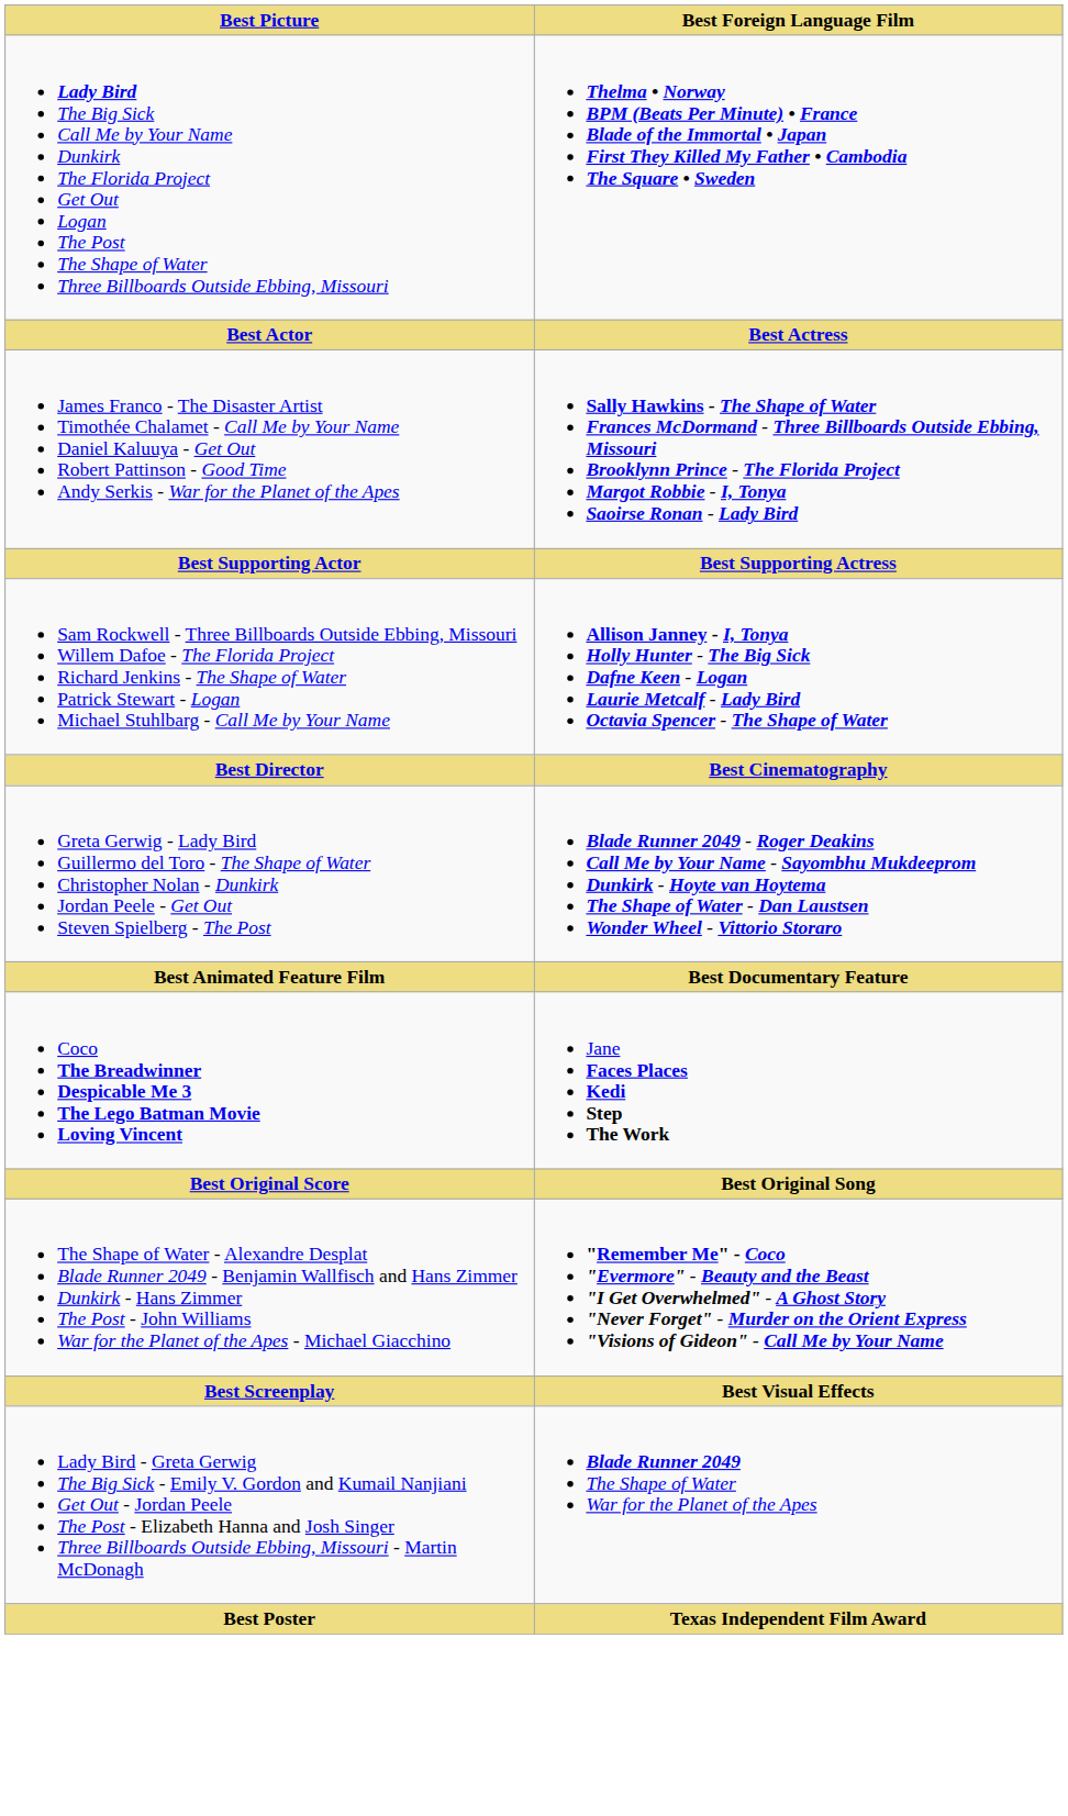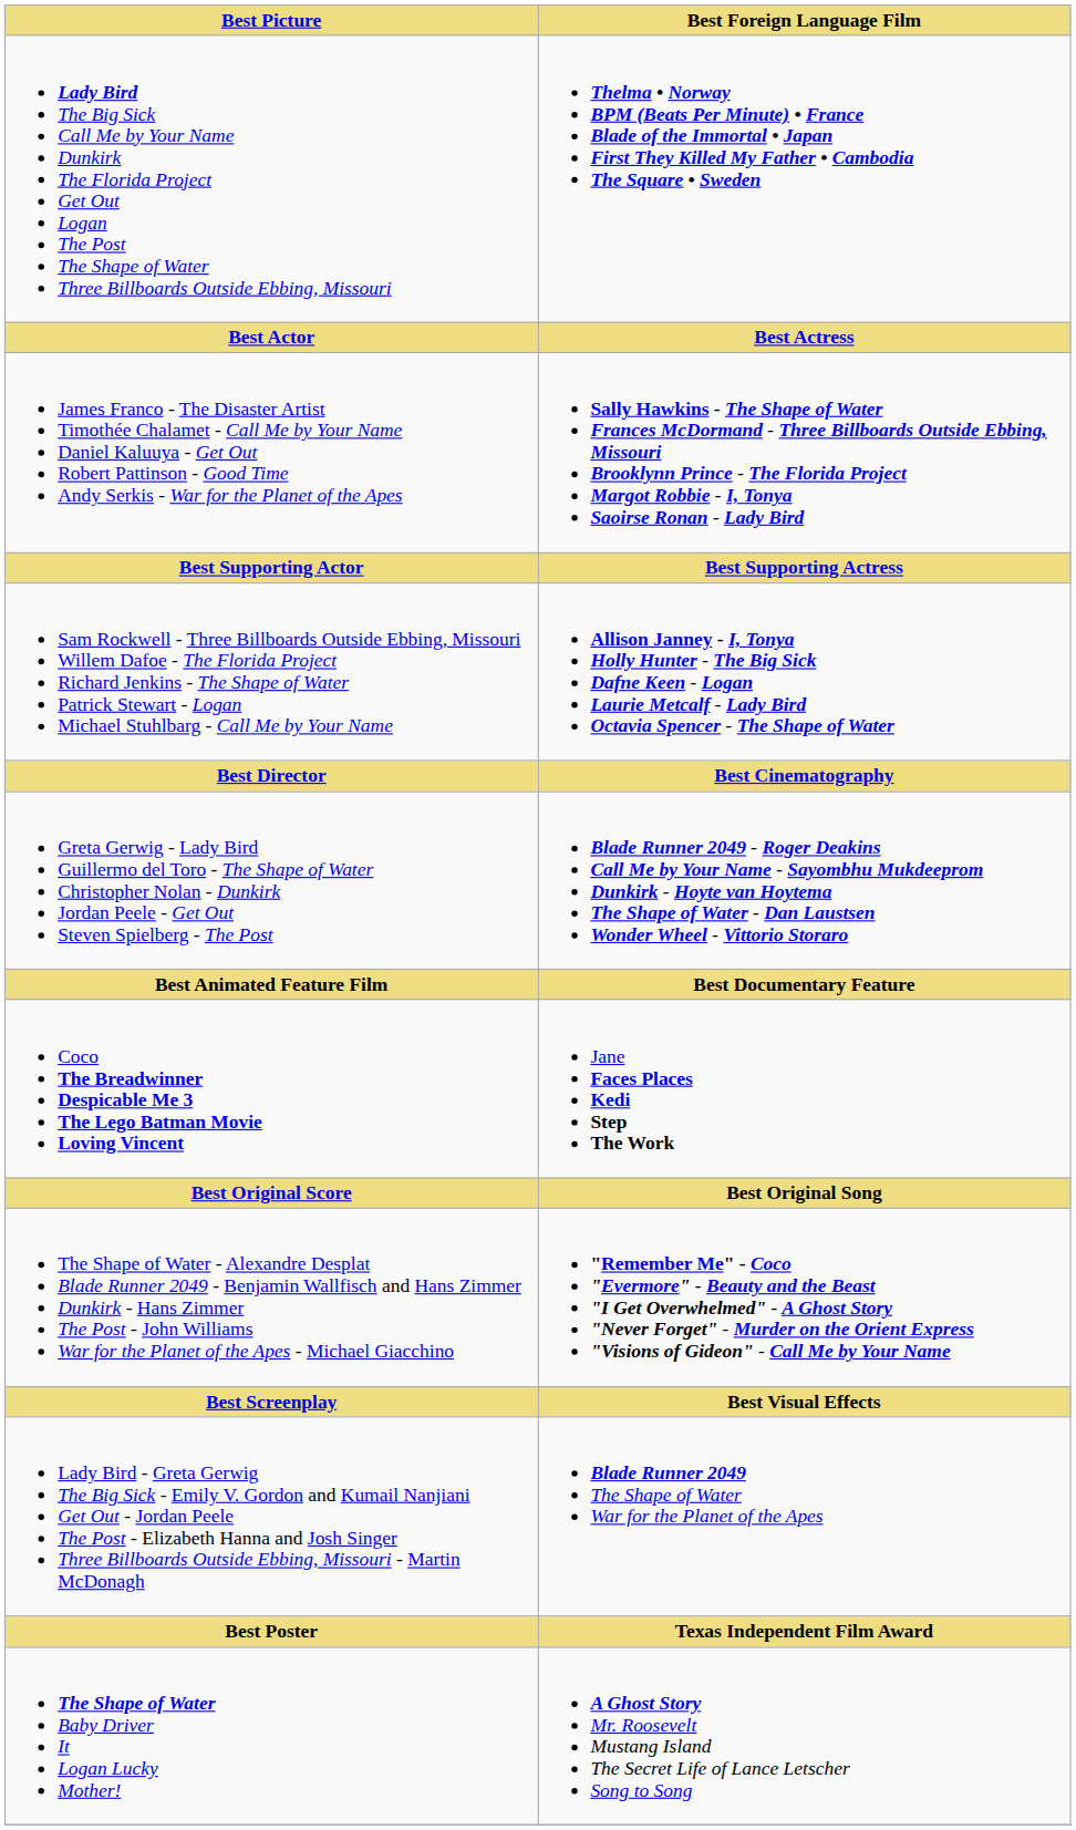 <table class="wikitable" style="width:100%">
 <tr>
 <th style="background:#EEDD82; width:50%"><a href='#'>Best Picture</a></th>
 <th style="background:#EEDD82; width:50%">Best Foreign Language Film</th>
 </tr>
 <tr>
 <td valign="top"><br><ul><li><em><a href='#'><strong>Lady Bird</strong></a></em></li><li><em><a href='#'>The Big Sick</a></em></li><li><em><a href='#'>Call Me by Your Name</a></em></li><li><em><a href='#'>Dunkirk</a></em></li><li><em><a href='#'>The Florida Project</a></em></li><li><em><a href='#'>Get Out</a></em></li><li><em><a href='#'>Logan</a></em></li><li><em><a href='#'>The Post</a></em></li><li><em><a href='#'>The Shape of Water</a></em></li><li><em><a href='#'>Three Billboards Outside Ebbing, Missouri</a></em></li></ul></td>
 <td valign="top"><br><ul><li><strong><em><a href='#'><strong>Thelma</strong></a><em> • <a href='#'>Norway</a><strong></li><li></em><a href='#'>BPM (Beats Per Minute)</a><em> • <a href='#'>France</a></li><li></em><a href='#'>Blade of the Immortal</a><em> • <a href='#'>Japan</a></li><li></em><a href='#'>First They Killed My Father</a><em> • <a href='#'>Cambodia</a></li><li></em><a href='#'>The Square</a><em> • <a href='#'>Sweden</a></li></ul></td>
 </tr>
 <tr>
 <th style="background:#EEDD82; width:50%"><a href='#'>Best Actor</a></th>
 <th style="background:#EEDD82; width:50%"><a href='#'>Best Actress</a></th>
 </tr>
 <tr>
 <td valign="top"><br><ul><li></strong><a href='#'>James Franco</a> - </em><a href='#'>The Disaster Artist</a></em></strong></li><li><a href='#'>Timothée Chalamet</a> - <em><a href='#'>Call Me by Your Name</a></em></li><li><a href='#'>Daniel Kaluuya</a> - <em><a href='#'>Get Out</a></em></li><li><a href='#'>Robert Pattinson</a> - <em><a href='#'>Good Time</a></em></li><li><a href='#'>Andy Serkis</a> - <em><a href='#'>War for the Planet of the Apes</a></em></li></ul></td>
 <td valign="top"><br><ul><li><strong><a href='#'>Sally Hawkins</a> - <em><a href='#'>The Shape of Water</a><strong><em></li><li><a href='#'>Frances McDormand</a> - </em><a href='#'>Three Billboards Outside Ebbing, Missouri</a><em></li><li><a href='#'>Brooklynn Prince</a> - </em><a href='#'>The Florida Project</a><em></li><li><a href='#'>Margot Robbie</a> - </em><a href='#'>I, Tonya</a><em></li><li><a href='#'>Saoirse Ronan</a> - </em><a href='#'>Lady Bird</a><em></li></ul></td>
 </tr>
 <tr>
 <th style="background:#EEDD82; width:50%"><a href='#'>Best Supporting Actor</a></th>
 <th style="background:#EEDD82; width:50%"><a href='#'>Best Supporting Actress</a></th>
 </tr>
 <tr>
 <td valign="top"><br><ul><li></strong><a href='#'>Sam Rockwell</a> - </em><a href='#'>Three Billboards Outside Ebbing, Missouri</a></em></strong></li><li><a href='#'>Willem Dafoe</a> - <em><a href='#'>The Florida Project</a></em></li><li><a href='#'>Richard Jenkins</a> - <em><a href='#'>The Shape of Water</a></em></li><li><a href='#'>Patrick Stewart</a> - <em><a href='#'>Logan</a></em></li><li><a href='#'>Michael Stuhlbarg</a> - <em><a href='#'>Call Me by Your Name</a></em></li></ul></td>
 <td valign="top"><br><ul><li><strong><a href='#'>Allison Janney</a> - <em><a href='#'>I, Tonya</a><strong><em></li><li><a href='#'>Holly Hunter</a> - </em><a href='#'>The Big Sick</a><em></li><li><a href='#'>Dafne Keen</a> - </em><a href='#'>Logan</a><em></li><li><a href='#'>Laurie Metcalf</a> - </em><a href='#'>Lady Bird</a><em></li><li><a href='#'>Octavia Spencer</a> - </em><a href='#'>The Shape of Water</a><em></li></ul></td>
 </tr>
 <tr>
 <th style="background:#EEDD82; width:50%"><a href='#'>Best Director</a></th>
 <th style="background:#EEDD82; width:50%"><a href='#'>Best Cinematography</a></th>
 </tr>
 <tr>
 <td valign="top"><br><ul><li></strong><a href='#'>Greta Gerwig</a> - </em><a href='#'>Lady Bird</a></em></strong></li><li><a href='#'>Guillermo del Toro</a> - <em><a href='#'>The Shape of Water</a></em></li><li><a href='#'>Christopher Nolan</a> - <em><a href='#'>Dunkirk</a></em></li><li><a href='#'>Jordan Peele</a> - <em><a href='#'>Get Out</a></em></li><li><a href='#'>Steven Spielberg</a> - <em><a href='#'>The Post</a></em></li></ul></td>
 <td valign="top"><br><ul><li><strong><em><a href='#'>Blade Runner 2049</a><em> - <a href='#'>Roger Deakins</a><strong></li><li></em><a href='#'>Call Me by Your Name</a><em> - <a href='#'>Sayombhu Mukdeeprom</a></li><li></em><a href='#'>Dunkirk</a><em> - <a href='#'>Hoyte van Hoytema</a></li><li></em><a href='#'>The Shape of Water</a><em> - <a href='#'>Dan Laustsen</a></li><li></em><a href='#'>Wonder Wheel</a><em> - <a href='#'>Vittorio Storaro</a></li></ul></td>
 </tr>
 <tr>
 <th style="background:#EEDD82; width:50%">Best Animated Feature Film</th>
 <th style="background:#EEDD82; width:50%">Best Documentary Feature</th>
 </tr>
 <tr>
 <td valign="top"><br><ul><li></em></strong><a href='#'>Coco</a><strong><em></li><li></em><a href='#'>The Breadwinner</a><em></li><li></em><a href='#'>Despicable Me 3</a><em></li><li></em><a href='#'>The Lego Batman Movie</a><em></li><li></em><a href='#'>Loving Vincent</a><em></li></ul></td>
 <td valign="top"><br><ul><li></em></strong><a href='#'>Jane</a><strong><em></li><li></em><a href='#'>Faces Places</a><em></li><li></em><a href='#'>Kedi</a><em></li><li></em>Step<em></li><li></em>The Work<em></li></ul></td>
 </tr>
 <tr>
 <th style="background:#EEDD82; width:50%"><a href='#'>Best Original Score</a></th>
 <th style="background:#EEDD82; width:50%">Best Original Song</th>
 </tr>
 <tr>
 <td valign="top"><br><ul><li></em></strong><a href='#'>The Shape of Water</a></em> - <a href='#'>Alexandre Desplat</a></strong></li><li><em><a href='#'>Blade Runner 2049</a></em> - <a href='#'>Benjamin Wallfisch</a> and <a href='#'>Hans Zimmer</a></li><li><em><a href='#'>Dunkirk</a></em> - <a href='#'>Hans Zimmer</a></li><li><em><a href='#'>The Post</a></em> - <a href='#'>John Williams</a></li><li><em><a href='#'>War for the Planet of the Apes</a></em> - <a href='#'>Michael Giacchino</a></li></ul></td>
 <td valign="top"><br><ul><li><strong>"<a href='#'>Remember Me</a>" - <em><a href='#'>Coco</a><strong><em></li><li>"<a href='#'>Evermore</a>" - </em><a href='#'>Beauty and the Beast</a><em></li><li>"I Get Overwhelmed" - </em><a href='#'>A Ghost Story</a><em></li><li>"Never Forget" - </em><a href='#'>Murder on the Orient Express</a><em></li><li>"Visions of Gideon" - </em><a href='#'>Call Me by Your Name</a><em></li></ul></td>
 </tr>
 <tr>
 <th style="background:#EEDD82; width:50%"><a href='#'>Best Screenplay</a></th>
 <th style="background:#EEDD82; width:50%">Best Visual Effects</th>
 </tr>
 <tr>
 <td valign="top"><br><ul><li></em></strong><a href='#'>Lady Bird</a></em> - <a href='#'>Greta Gerwig</a></strong></li><li><em><a href='#'>The Big Sick</a></em> - <a href='#'>Emily V. Gordon</a> and <a href='#'>Kumail Nanjiani</a></li><li><em><a href='#'>Get Out</a></em> - <a href='#'>Jordan Peele</a></li><li><em><a href='#'>The Post</a></em> - Elizabeth Hanna and <a href='#'>Josh Singer</a></li><li><em><a href='#'>Three Billboards Outside Ebbing, Missouri</a></em> - <a href='#'>Martin McDonagh</a></li></ul></td>
 <td valign="top"><br><ul><li><strong><em><a href='#'>Blade Runner 2049</a></em></strong></li><li><em><a href='#'>The Shape of Water</a></em></li><li><em><a href='#'>War for the Planet of the Apes</a></em></li></ul></td>
 </tr>
 <tr>
 <th style="background:#EEDD82; width:50%">Best Poster</th>
 <th style="background:#EEDD82; width:50%">Texas Independent Film Award</th>
 </tr>
 <tr>
+<td valign="top"><br><ul><li><strong><em><a href='#'>The Shape of Water</a></em></strong></li><li><em><a href='#'>Baby Driver</a></em></li><li><em><a href='#'>It</a></em></li><li><em><a href='#'>Logan Lucky</a></em></li><li><em><a href='#'>Mother!</a></em></li></ul></td>
+<td valign="top"><br><ul><li><strong><em><a href='#'>A Ghost Story</a></em></strong></li><li><em><a href='#'>Mr. Roosevelt</a></em></li><li><em>Mustang Island</em></li><li><em>The Secret Life of Lance Letscher</em></li><li><em><a href='#'>Song to Song</a></em></li></ul></td>
+</tr>
+<tr>
 </tr>
 </table>
